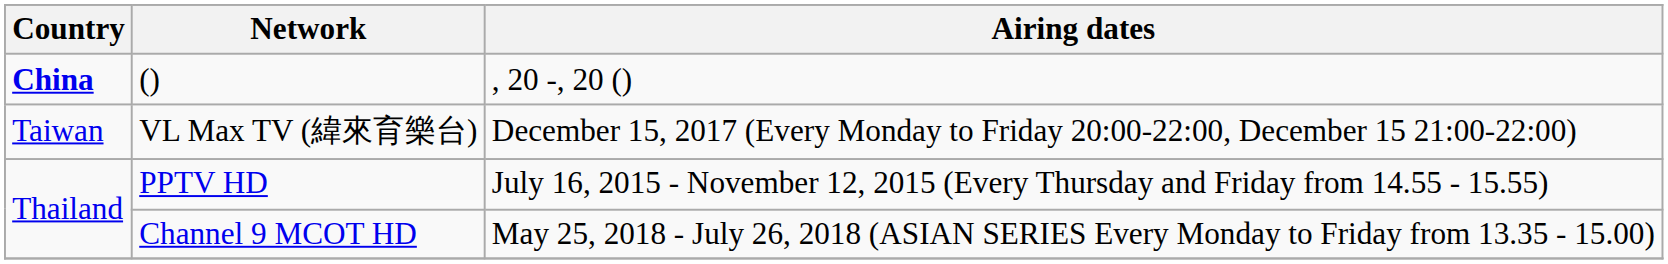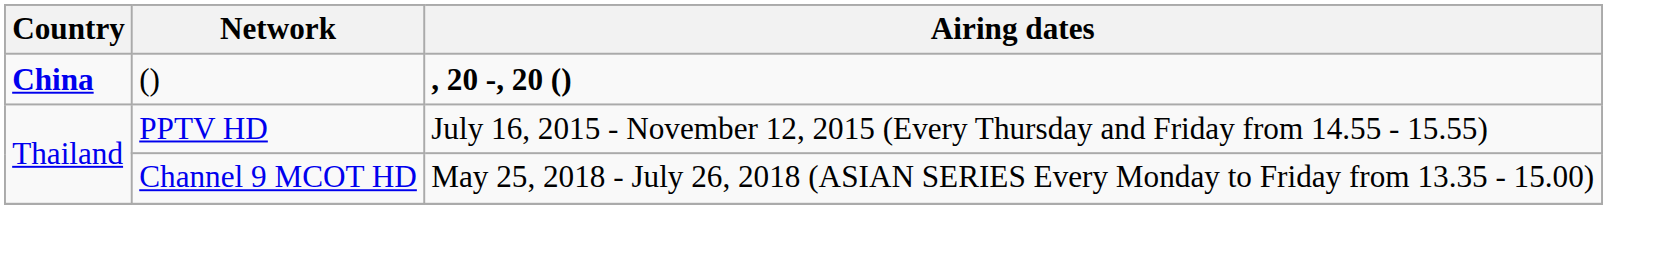 <table class="wikitable">
 <tr>
 <th>Country</th>
 <th>Network</th>
 <th>Airing dates</th>
 </tr>
 <tr>
 <td><strong> <a href='#'>China</a></strong></td>
 <td>()</td>
-<td>, 20 -, 20 ()</td>
-</tr>
-<tr>
-<td> <a href='#'>Taiwan</a></td>
-<td>VL Max TV (緯來育樂台)</td>
-<td>December 15, 2017 (Every Monday to Friday 20:00-22:00, December 15 21:00-22:00)</td>
+<td><strong>, 20 -, 20 ()</strong></td>
 </tr>
 <tr>
 <td rowspan="2"> <a href='#'>Thailand</a></td>
 <td><a href='#'>PPTV HD</a></td>
 <td>July 16, 2015 - November 12, 2015 (Every Thursday and Friday from 14.55 - 15.55)</td>
 </tr>
 <tr>
 <td><a href='#'>Channel 9 MCOT HD</a></td>
 <td>May 25, 2018 - July 26, 2018 (ASIAN SERIES Every Monday to Friday from 13.35 - 15.00)</td>
 </tr>
 <tr>
 </tr>
 </table>
